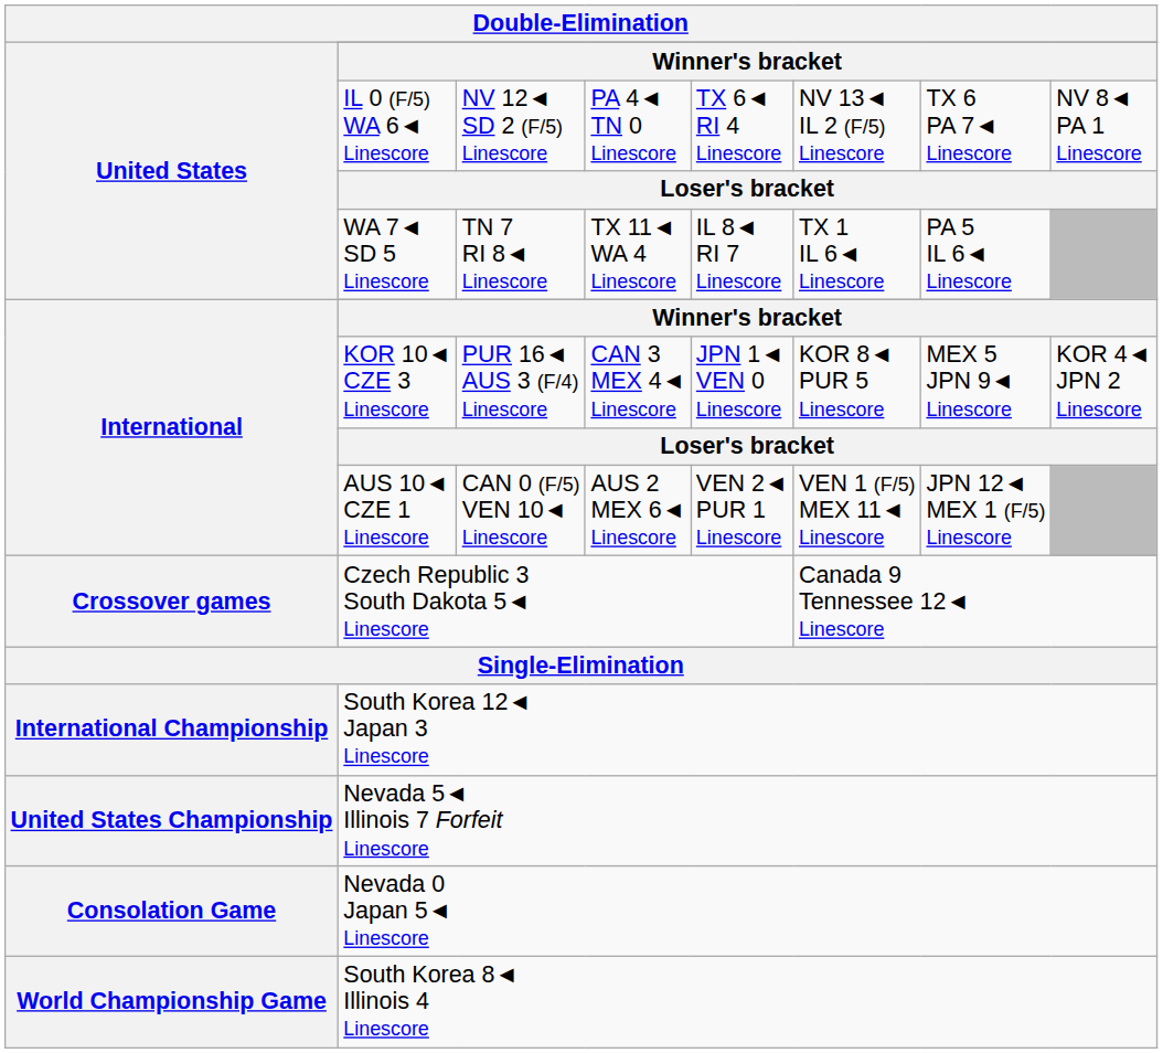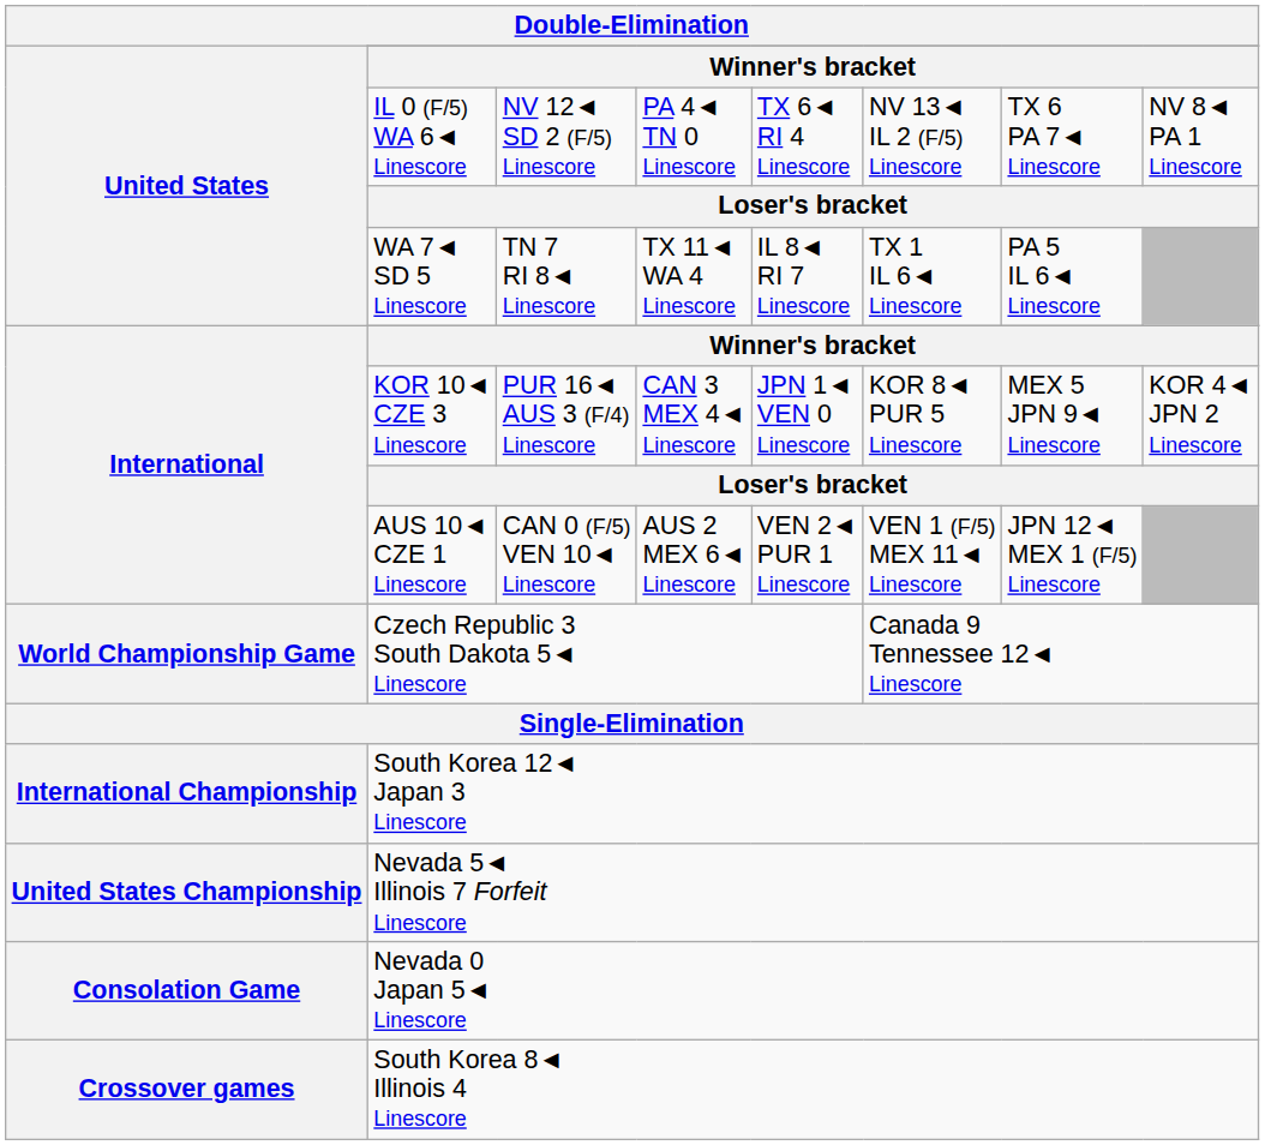 <table class="wikitable">
 <tr>
 <th colspan="8"><a href='#'>Double-Elimination</a></th>
 </tr>
 <tr>
 <th rowspan="5"><a href='#'>United States</a></th>
 </tr>
 <tr>
 <th colspan="7">Winner's bracket</th>
 </tr>
 <tr>
 <td> <a href='#'>IL</a> 0 <small>(F/5)</small><br> <a href='#'>WA</a> 6◄<br><small><a href='#'>Linescore</a></small></td>
 <td> <a href='#'>NV</a> 12◄<br> <a href='#'>SD</a> 2 <small>(F/5)</small><br><small><a href='#'>Linescore</a></small></td>
 <td> <a href='#'>PA</a> 4◄<br> <a href='#'>TN</a> 0<br><small><a href='#'>Linescore</a></small></td>
 <td> <a href='#'>TX</a> 6◄<br> <a href='#'>RI</a> 4<br><small><a href='#'>Linescore</a></small></td>
 <td> NV 13◄<br> IL 2 <small>(F/5)</small><br><small><a href='#'>Linescore</a></small></td>
 <td> TX 6<br> PA 7◄<br><small><a href='#'>Linescore</a></small></td>
 <td> NV 8◄<br> PA 1<br><small><a href='#'>Linescore</a></small></td>
 </tr>
 <tr>
 <th colspan="7">Loser's bracket</th>
 </tr>
 <tr>
 <td> WA 7◄<br> SD 5<br><small><a href='#'>Linescore</a></small></td>
 <td> TN 7<br> RI 8◄<br><small><a href='#'>Linescore</a></small></td>
 <td> TX 11◄<br> WA 4<br><small><a href='#'>Linescore</a></small></td>
 <td> IL 8◄<br> RI 7<br><small><a href='#'>Linescore</a></small></td>
 <td> TX 1<br> IL 6◄<br><small><a href='#'>Linescore</a></small></td>
 <td> PA 5<br> IL 6◄<br><small><a href='#'>Linescore</a></small></td>
 <td bgcolor="bbbbbb"> </td>
 </tr>
 <tr>
 <th rowspan="5"><a href='#'>International</a></th>
 </tr>
 <tr>
 <th colspan="7">Winner's bracket</th>
 </tr>
 <tr>
 <td> <a href='#'>KOR</a> 10◄<br> <a href='#'>CZE</a> 3<br><small><a href='#'>Linescore</a></small></td>
 <td> <a href='#'>PUR</a> 16◄<br> <a href='#'>AUS</a> 3 <small>(F/4)</small><br><small><a href='#'>Linescore</a></small></td>
 <td> <a href='#'>CAN</a> 3<br> <a href='#'>MEX</a> 4◄<br><small><a href='#'>Linescore</a></small></td>
 <td> <a href='#'>JPN</a> 1◄<br> <a href='#'>VEN</a> 0<br><small><a href='#'>Linescore</a></small></td>
 <td> KOR 8◄<br> PUR 5<br><small><a href='#'>Linescore</a></small></td>
 <td> MEX 5<br> JPN 9◄<br><small><a href='#'>Linescore</a></small></td>
 <td> KOR 4◄<br> JPN 2<br><small><a href='#'>Linescore</a></small></td>
 </tr>
 <tr>
 <th colspan="7">Loser's bracket</th>
 </tr>
 <tr>
 <td> AUS 10◄<br> CZE 1<br><small><a href='#'>Linescore</a></small></td>
 <td> CAN 0 <small>(F/5)</small><br> VEN 10◄<br><small><a href='#'>Linescore</a></small></td>
 <td> AUS 2<br> MEX 6◄<br><small><a href='#'>Linescore</a></small></td>
 <td> VEN 2◄<br> PUR 1<br><small><a href='#'>Linescore</a></small></td>
 <td> VEN 1 <small>(F/5)</small><br> MEX 11◄<br><small><a href='#'>Linescore</a></small></td>
 <td> JPN 12◄<br> MEX 1 <small>(F/5)</small><br><small><a href='#'>Linescore</a></small></td>
 <td bgcolor="bbbbbb"> </td>
 </tr>
 <tr>
-<th><a href='#'>Crossover games</a></th>
+<th><a href='#'>World Championship Game</a></th>
 <td colspan="4"> Czech Republic 3<br> South Dakota 5◄<br><small><a href='#'>Linescore</a></small></td>
 <td colspan="4"> Canada 9<br> Tennessee 12◄<br><small><a href='#'>Linescore</a></small></td>
 </tr>
 <tr>
 <th colspan="8"><a href='#'>Single-Elimination</a></th>
 </tr>
 <tr>
 <th><a href='#'>International Championship</a></th>
 <td colspan="8"> South Korea 12◄<br> Japan 3<br><small><a href='#'>Linescore</a></small></td>
 </tr>
 <tr>
 <th><a href='#'>United States Championship</a></th>
 <td colspan="8"> Nevada 5◄<br> Illinois 7 <em>Forfeit</em><br><small><a href='#'>Linescore</a></small></td>
 </tr>
 <tr>
 <th><a href='#'>Consolation Game</a></th>
 <td colspan="8"> Nevada 0<br> Japan 5◄<br><small><a href='#'>Linescore</a></small></td>
 </tr>
 <tr>
-<th><a href='#'>World Championship Game</a></th>
+<th><a href='#'>Crossover games</a></th>
 <td colspan="8"> South Korea 8◄<br> Illinois 4<br><small><a href='#'>Linescore</a></small></td>
 </tr>
 </table>
